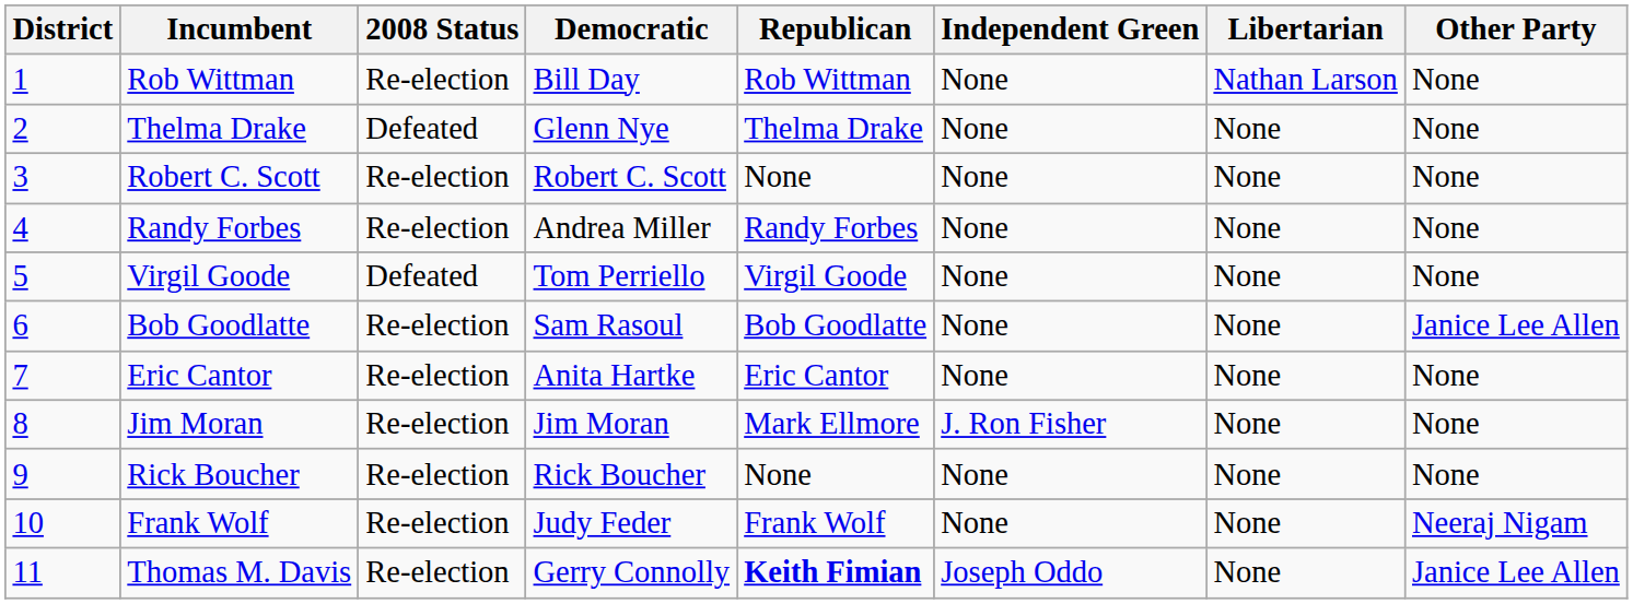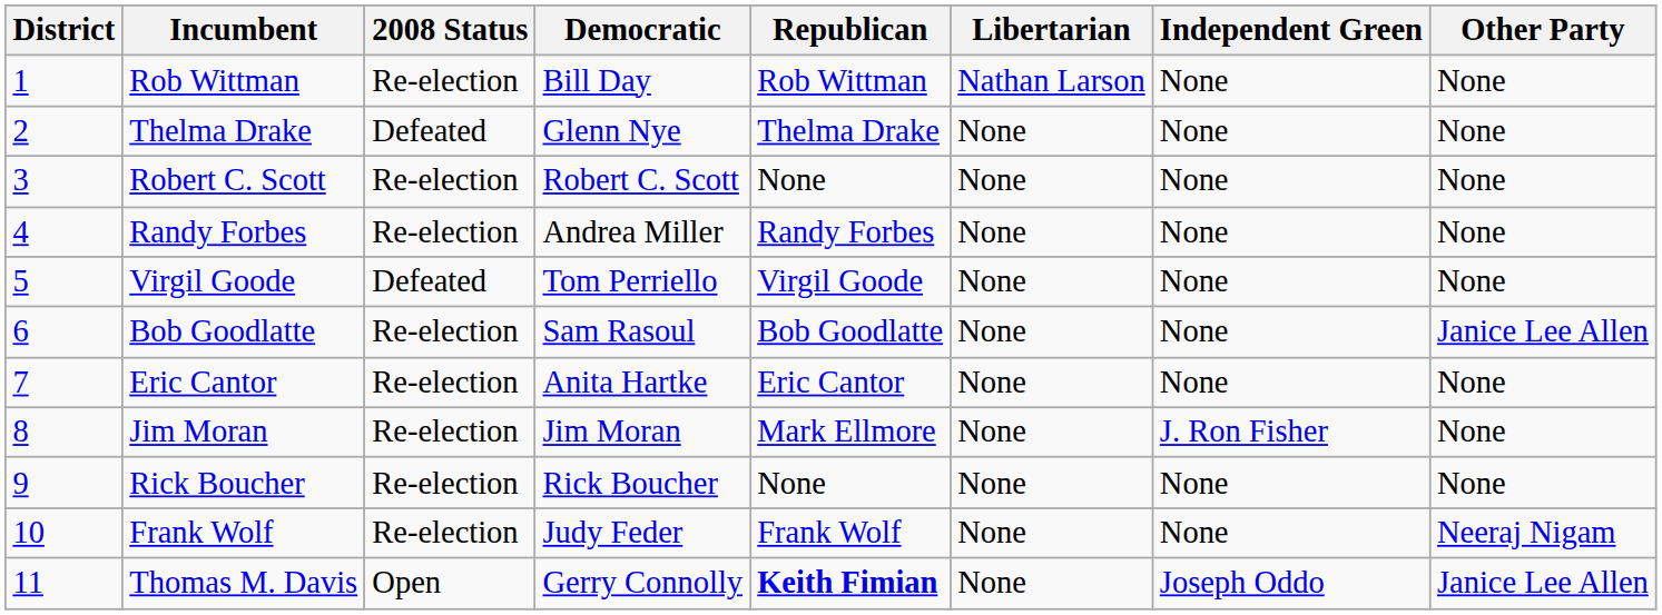 <table class="wikitable">
 <tr>
 <th>District</th>
 <th>Incumbent</th>
 <th>2008 Status</th>
 <th>Democratic</th>
 <th>Republican</th>
+<th>Libertarian</th>
 <th>Independent Green</th>
-<th>Libertarian</th>
 <th>Other Party</th>
 </tr>
 <tr>
 <td><a href='#'>1</a></td>
 <td><a href='#'>Rob Wittman</a></td>
 <td>Re-election</td>
 <td><a href='#'>Bill Day</a></td>
 <td><a href='#'>Rob Wittman</a></td>
+<td><a href='#'>Nathan Larson</a></td>
 <td>None</td>
-<td><a href='#'>Nathan Larson</a></td>
 <td>None</td>
 </tr>
 <tr>
 <td><a href='#'>2</a></td>
 <td><a href='#'>Thelma Drake</a></td>
 <td>Defeated</td>
 <td><a href='#'>Glenn Nye</a></td>
 <td><a href='#'>Thelma Drake</a></td>
 <td>None</td>
 <td>None</td>
 <td>None</td>
 </tr>
 <tr>
 <td><a href='#'>3</a></td>
 <td><a href='#'>Robert C. Scott</a></td>
 <td>Re-election</td>
 <td><a href='#'>Robert C. Scott</a></td>
 <td>None</td>
 <td>None</td>
 <td>None</td>
 <td>None</td>
 </tr>
 <tr>
 <td><a href='#'>4</a></td>
 <td><a href='#'>Randy Forbes</a></td>
 <td>Re-election</td>
 <td>Andrea Miller</td>
 <td><a href='#'>Randy Forbes</a></td>
 <td>None</td>
 <td>None</td>
 <td>None</td>
 </tr>
 <tr>
 <td><a href='#'>5</a></td>
 <td><a href='#'>Virgil Goode</a></td>
 <td>Defeated</td>
 <td><a href='#'>Tom Perriello</a></td>
 <td><a href='#'>Virgil Goode</a></td>
 <td>None</td>
 <td>None</td>
 <td>None</td>
 </tr>
 <tr>
 <td><a href='#'>6</a></td>
 <td><a href='#'>Bob Goodlatte</a></td>
 <td>Re-election</td>
 <td><a href='#'>Sam Rasoul</a></td>
 <td><a href='#'>Bob Goodlatte</a></td>
 <td>None</td>
 <td>None</td>
 <td><a href='#'>Janice Lee Allen</a></td>
 </tr>
 <tr>
 <td><a href='#'>7</a></td>
 <td><a href='#'>Eric Cantor</a></td>
 <td>Re-election</td>
 <td><a href='#'>Anita Hartke</a></td>
 <td><a href='#'>Eric Cantor</a></td>
 <td>None</td>
 <td>None</td>
 <td>None</td>
 </tr>
 <tr>
 <td><a href='#'>8</a></td>
 <td><a href='#'>Jim Moran</a></td>
 <td>Re-election</td>
 <td><a href='#'>Jim Moran</a></td>
 <td><a href='#'>Mark Ellmore</a></td>
+<td>None</td>
 <td><a href='#'>J. Ron Fisher</a></td>
-<td>None</td>
 <td>None</td>
 </tr>
 <tr>
 <td><a href='#'>9</a></td>
 <td><a href='#'>Rick Boucher</a></td>
 <td>Re-election</td>
 <td><a href='#'>Rick Boucher</a></td>
 <td>None</td>
 <td>None</td>
 <td>None</td>
 <td>None</td>
 </tr>
 <tr>
 <td><a href='#'>10</a></td>
 <td><a href='#'>Frank Wolf</a></td>
 <td>Re-election</td>
 <td><a href='#'>Judy Feder</a></td>
 <td><a href='#'>Frank Wolf</a></td>
 <td>None</td>
 <td>None</td>
 <td><a href='#'>Neeraj Nigam</a></td>
 </tr>
 <tr>
 <td><a href='#'>11</a></td>
 <td><a href='#'>Thomas M. Davis</a></td>
-<td>Re-election</td>
+<td>Open</td>
 <td><a href='#'>Gerry Connolly</a></td>
 <td><strong><a href='#'>Keith Fimian</a></strong></td>
+<td>None</td>
 <td><a href='#'>Joseph Oddo</a></td>
-<td>None</td>
 <td><a href='#'>Janice Lee Allen</a></td>
 </tr>
 </table>
